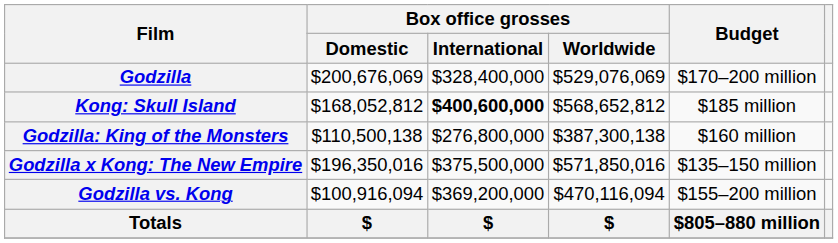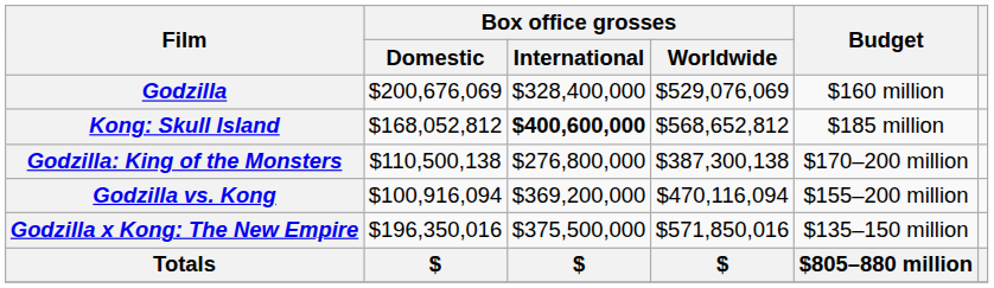 <table class="wikitable plainrowheaders" style="text-align:center;">
 <tr>
 <th scope="col" rowspan="2">Film</th>
 <th scope="col" colspan="3" class=sortable>Box office grosses</th>
 <th scope="col" rowspan="2">Budget</th>
 <th scope="col" rowspan="2" class=unsortable></th>
 </tr>
 <tr>
 <th>Domestic</th>
 <th>International</th>
 <th>Worldwide</th>
 </tr>
 <tr>
 <th scope="row"><em><a href='#'>Godzilla</a></em></th>
 <td>$200,676,069</td>
 <td>$328,400,000</td>
 <td>$529,076,069</td>
-<td>$170–200 million</td>
+<td>$160 million</td>
 <td></td>
 </tr>
 <tr>
 <th scope="row"><em><a href='#'>Kong: Skull Island</a></em></th>
 <td>$168,052,812</td>
 <td><strong>$400,600,000</strong></td>
 <td>$568,652,812</td>
 <td>$185 million</td>
 <td></td>
 </tr>
 <tr>
 <th scope="row"><em><a href='#'>Godzilla: King of the Monsters</a></em></th>
 <td>$110,500,138</td>
 <td>$276,800,000</td>
 <td>$387,300,138</td>
-<td>$160 million</td>
+<td>$170–200 million</td>
+<td></td>
+</tr>
+<tr>
+<th scope="row"><em><a href='#'>Godzilla vs. Kong</a></em></th>
+<td>$100,916,094</td>
+<td>$369,200,000</td>
+<td>$470,116,094</td>
+<td>$155–200 million</td>
 <td></td>
 </tr>
 <tr>
 <th scope="row"><a href='#'><em>Godzilla x Kong: The New Empire</em></a></th>
 <td>$196,350,016</td>
 <td>$375,500,000</td>
 <td>$571,850,016</td>
 <td>$135–150 million</td>
-<td></td>
-</tr>
-<tr>
-<th scope="row"><em><a href='#'>Godzilla vs. Kong</a></em></th>
-<td>$100,916,094</td>
-<td>$369,200,000</td>
-<td>$470,116,094</td>
-<td>$155–200 million</td>
 <td></td>
 </tr>
 <tr>
 <th>Totals</th>
 <th>$</th>
 <th>$</th>
 <th>$</th>
 <th>$805–880 million</th>
 <th></th>
 </tr>
 <tr>
 </tr>
 </table>
